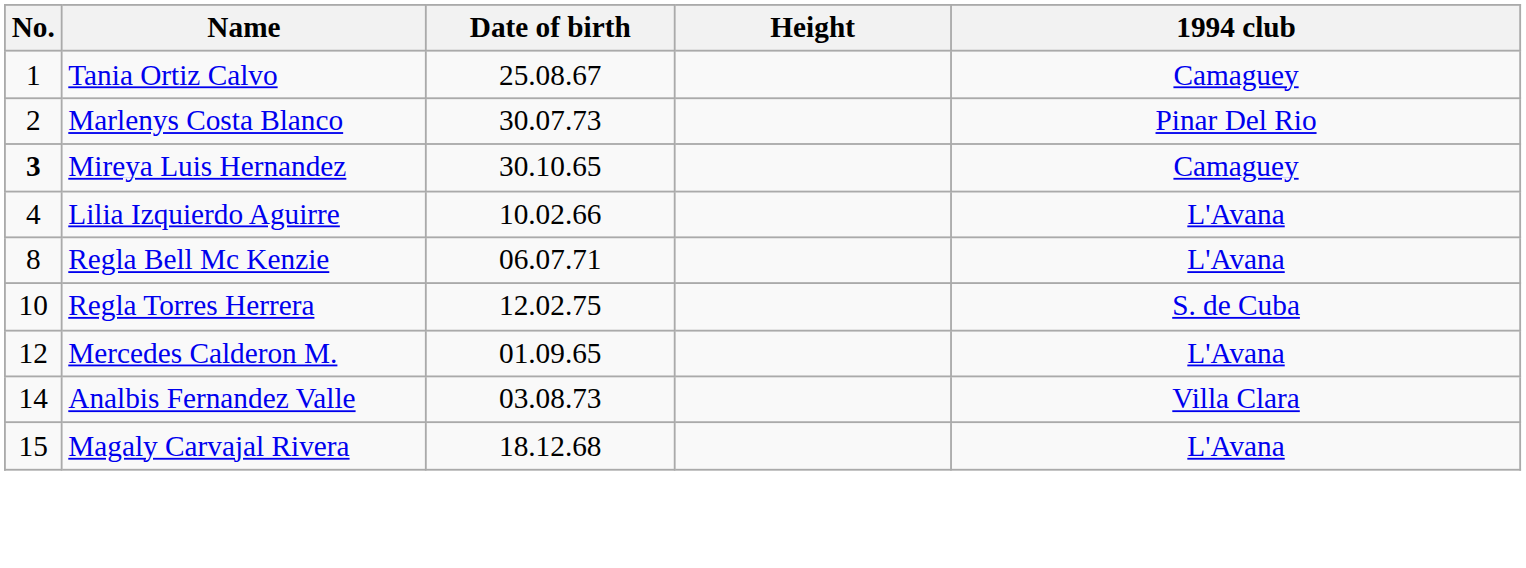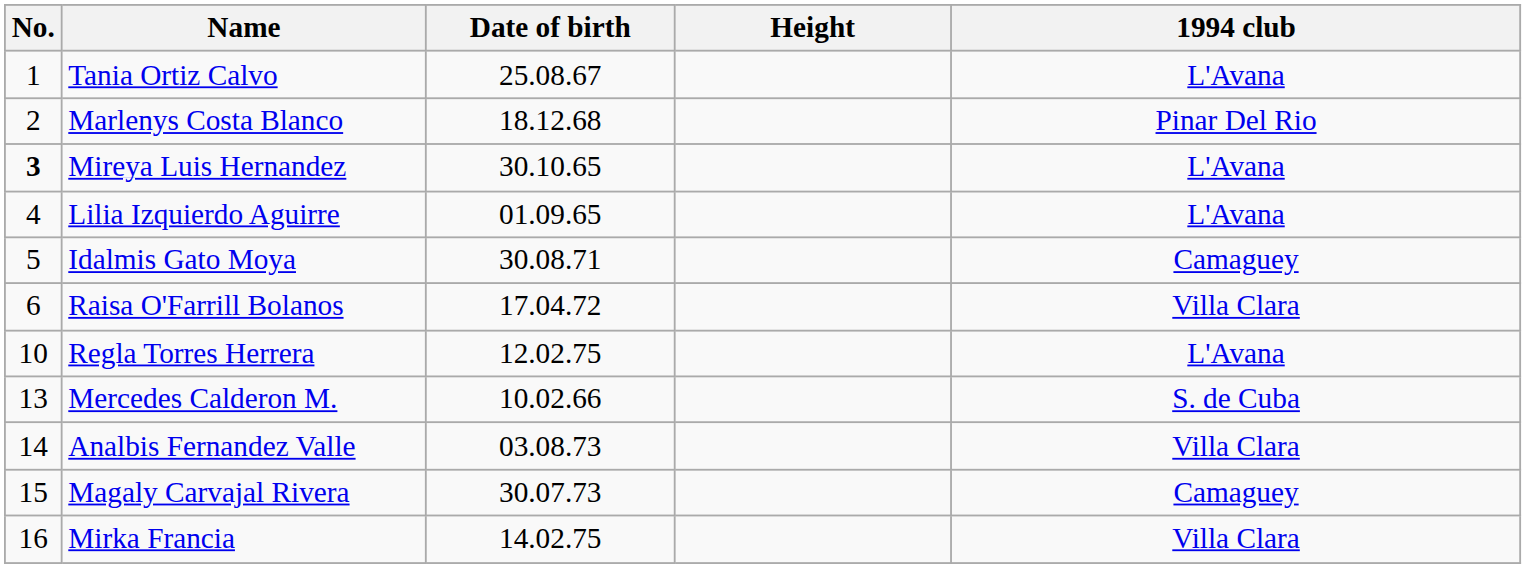 <table class="wikitable sortable" style="text-align:center;">
 <tr>
 <th>No.</th>
 <th style="width:12em">Name</th>
 <th style="width:8em">Date of birth</th>
 <th style="width:9em">Height</th>
 <th style="width:19em">1994 club</th>
 </tr>
 <tr>
 <td>1</td>
 <td align=left><a href='#'>Tania Ortiz Calvo</a></td>
 <td>25.08.67</td>
 <td></td>
-<td><a href='#'>Camaguey</a></td>
+<td><a href='#'>L'Avana</a></td>
 </tr>
 <tr>
 <td>2</td>
 <td align=left><a href='#'>Marlenys Costa Blanco</a></td>
-<td>30.07.73</td>
+<td>18.12.68</td>
 <td></td>
 <td><a href='#'>Pinar Del Rio</a></td>
 </tr>
 <tr>
 <td><strong>3</strong></td>
 <td align=left><a href='#'>Mireya Luis Hernandez</a></td>
 <td>30.10.65</td>
 <td></td>
-<td><a href='#'>Camaguey</a></td>
+<td><a href='#'>L'Avana</a></td>
 </tr>
 <tr>
 <td>4</td>
 <td align=left><a href='#'>Lilia Izquierdo Aguirre</a></td>
-<td>10.02.66</td>
+<td>01.09.65</td>
 <td></td>
 <td><a href='#'>L'Avana</a></td>
 </tr>
 <tr>
-<td>8</td>
-<td align=left><a href='#'>Regla Bell Mc Kenzie</a></td>
-<td>06.07.71</td>
+<td>5</td>
+<td align=left><a href='#'>Idalmis Gato Moya</a></td>
+<td>30.08.71</td>
 <td></td>
-<td><a href='#'>L'Avana</a></td>
+<td><a href='#'>Camaguey</a></td>
+</tr>
+<tr>
+<td>6</td>
+<td align=left><a href='#'>Raisa O'Farrill Bolanos</a></td>
+<td>17.04.72</td>
+<td></td>
+<td><a href='#'>Villa Clara</a></td>
 </tr>
 <tr>
 <td>10</td>
 <td align=left><a href='#'>Regla Torres Herrera</a></td>
 <td>12.02.75</td>
 <td></td>
-<td><a href='#'>S. de Cuba</a></td>
+<td><a href='#'>L'Avana</a></td>
 </tr>
 <tr>
-<td>12</td>
+<td>13</td>
 <td align=left><a href='#'>Mercedes Calderon M.</a></td>
-<td>01.09.65</td>
+<td>10.02.66</td>
 <td></td>
-<td><a href='#'>L'Avana</a></td>
+<td><a href='#'>S. de Cuba</a></td>
 </tr>
 <tr>
 <td>14</td>
 <td align=left><a href='#'>Analbis Fernandez Valle</a></td>
 <td>03.08.73</td>
 <td></td>
 <td><a href='#'>Villa Clara</a></td>
 </tr>
 <tr>
 <td>15</td>
 <td align=left><a href='#'>Magaly Carvajal Rivera</a></td>
-<td>18.12.68</td>
+<td>30.07.73</td>
 <td></td>
-<td><a href='#'>L'Avana</a></td>
+<td><a href='#'>Camaguey</a></td>
+</tr>
+<tr>
+<td>16</td>
+<td align=left><a href='#'>Mirka Francia</a></td>
+<td>14.02.75</td>
+<td></td>
+<td><a href='#'>Villa Clara</a></td>
 </tr>
 </table>
